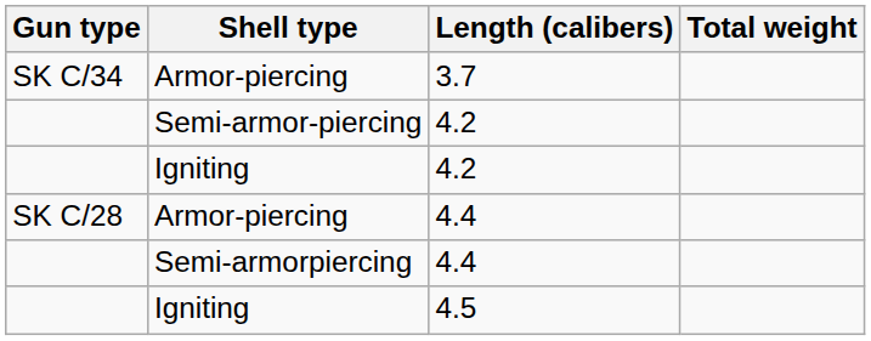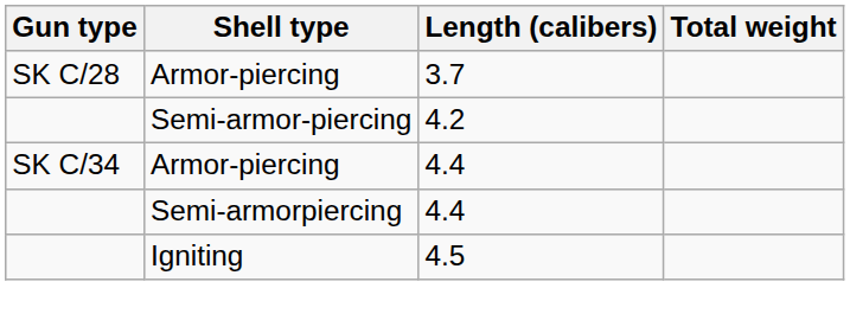 <table class="wikitable">
 <tr>
 <th>Gun type</th>
 <th>Shell type</th>
 <th>Length (calibers)</th>
 <th>Total weight</th>
 </tr>
 <tr>
-<td>SK C/34</td>
+<td>SK C/28</td>
 <td>Armor-piercing</td>
 <td>3.7</td>
 <td></td>
 </tr>
 <tr>
 <td></td>
 <td>Semi-armor-piercing</td>
 <td>4.2</td>
 <td></td>
 </tr>
 <tr>
-<td></td>
-<td>Igniting</td>
-<td>4.2</td>
-<td></td>
-</tr>
-<tr>
-<td>SK C/28</td>
+<td>SK C/34</td>
 <td>Armor-piercing</td>
 <td>4.4</td>
 <td></td>
 </tr>
 <tr>
 <td></td>
 <td>Semi-armorpiercing</td>
 <td>4.4</td>
 <td></td>
 </tr>
 <tr>
 <td></td>
 <td>Igniting</td>
 <td>4.5</td>
 <td></td>
 </tr>
 </table>
